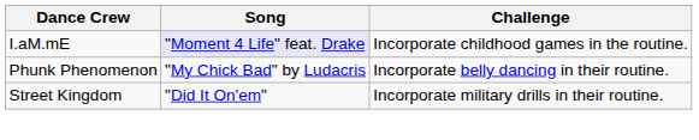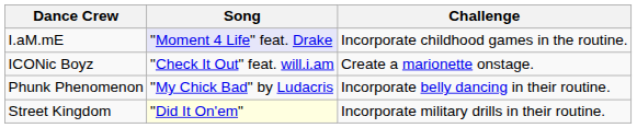 <table class="wikitable">
 <tr>
 <th>Dance Crew</th>
 <th>Song</th>
 <th>Challenge</th>
 </tr>
 <tr>
 <td>I.aM.mE</td>
 <td style="background: lavender;">"<a href='#'>Moment 4 Life</a>" feat. <a href='#'>Drake</a></td>
 <td>Incorporate childhood games in the routine.</td>
 </tr>
 <tr>
+<td>ICONic Boyz</td>
+<td>"<a href='#'>Check It Out</a>" feat. <a href='#'>will.i.am</a></td>
+<td>Create a <a href='#'>marionette</a> onstage.</td>
+</tr>
+<tr>
 <td>Phunk Phenomenon</td>
 <td>"<a href='#'>My Chick Bad</a>" by <a href='#'>Ludacris</a></td>
 <td>Incorporate <a href='#'>belly dancing</a> in their routine.</td>
 </tr>
 <tr>
 <td>Street Kingdom</td>
-<td>"<a href='#'>Did It On'em</a>"</td>
+<td style="background: lightyellow;">"<a href='#'>Did It On'em</a>"</td>
 <td>Incorporate military drills in their routine.</td>
 </tr>
 </table>
